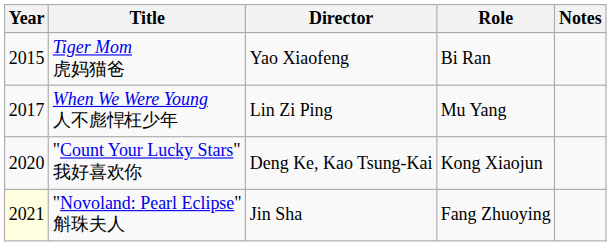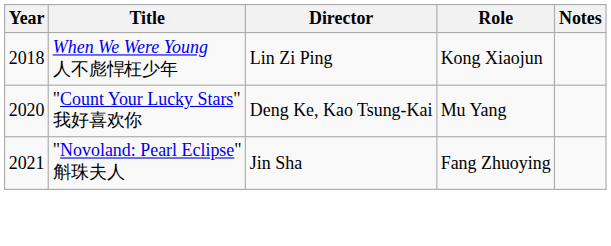 <table class="wikitable sortable">
 <tr>
 <th>Year</th>
 <th>Title</th>
 <th>Director</th>
 <th>Role</th>
 <th class="unsortable">Notes</th>
 </tr>
 <tr>
-<td>2015</td>
-<td><em><a href='#'>Tiger Mom</a></em><br>虎妈猫爸</td>
-<td>Yao Xiaofeng</td>
-<td>Bi Ran</td>
-<td></td>
-</tr>
-<tr>
-<td>2017</td>
+<td>2018</td>
 <td><em><a href='#'>When We Were Young</a></em><br>人不彪悍枉少年</td>
 <td>Lin Zi Ping</td>
-<td>Mu Yang</td>
+<td>Kong Xiaojun</td>
 <td></td>
 </tr>
 <tr>
 <td>2020</td>
 <td>"<a href='#'>Count Your Lucky Stars</a>"<br>我好喜欢你</td>
 <td>Deng Ke, Kao Tsung-Kai</td>
-<td>Kong Xiaojun</td>
+<td>Mu Yang</td>
 <td></td>
 </tr>
 <tr>
-<td style="background: lightyellow;">2021</td>
+<td>2021</td>
 <td>"<a href='#'>Novoland: Pearl Eclipse</a>"<br>斛珠夫人</td>
 <td>Jin Sha</td>
 <td>Fang Zhuoying</td>
 </tr>
 </table>
